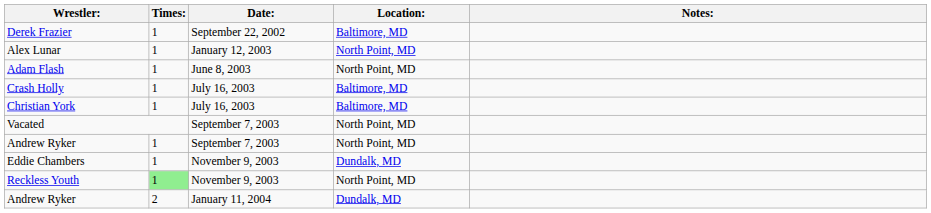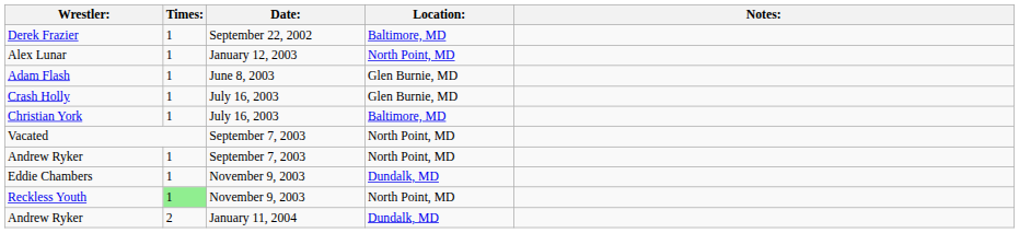 <table class="wikitable" width=100%>
 <tr>
 <th width=16%>Wrestler:</th>
 <th width=1%>Times:</th>
 <th width=16%>Date:</th>
 <th width=15%>Location:</th>
 <th width=51%>Notes:</th>
 </tr>
 <tr>
 <td><a href='#'>Derek Frazier</a></td>
 <td>1</td>
 <td>September 22, 2002</td>
 <td><a href='#'>Baltimore, MD</a></td>
 <td></td>
 </tr>
 <tr>
 <td>Alex Lunar</td>
 <td>1</td>
 <td>January 12, 2003</td>
 <td><a href='#'>North Point, MD</a></td>
 <td></td>
 </tr>
 <tr>
 <td><a href='#'>Adam Flash</a></td>
 <td>1</td>
 <td>June 8, 2003</td>
-<td>North Point, MD</td>
+<td>Glen Burnie, MD</td>
 <td></td>
 </tr>
 <tr>
 <td><a href='#'>Crash Holly</a></td>
 <td>1</td>
 <td>July 16, 2003</td>
-<td><a href='#'>Baltimore, MD</a></td>
+<td>Glen Burnie, MD</td>
 <td></td>
 </tr>
 <tr>
 <td><a href='#'>Christian York</a></td>
 <td>1</td>
 <td>July 16, 2003</td>
 <td><a href='#'>Baltimore, MD</a></td>
 <td></td>
 </tr>
 <tr>
 <td colspan=2>Vacated</td>
 <td>September 7, 2003</td>
 <td>North Point, MD</td>
 <td></td>
 </tr>
 <tr>
 <td>Andrew Ryker</td>
 <td>1</td>
 <td>September 7, 2003</td>
 <td>North Point, MD</td>
 <td></td>
 </tr>
 <tr>
 <td>Eddie Chambers</td>
 <td>1</td>
 <td>November 9, 2003</td>
 <td><a href='#'>Dundalk, MD</a></td>
 <td></td>
 </tr>
 <tr>
 <td><a href='#'>Reckless Youth</a></td>
 <td style="background: lightgreen;">1</td>
 <td>November 9, 2003</td>
 <td>North Point, MD</td>
 <td></td>
 </tr>
 <tr>
 <td>Andrew Ryker</td>
 <td>2</td>
 <td>January 11, 2004</td>
 <td><a href='#'>Dundalk, MD</a></td>
 <td></td>
 </tr>
 </table>
